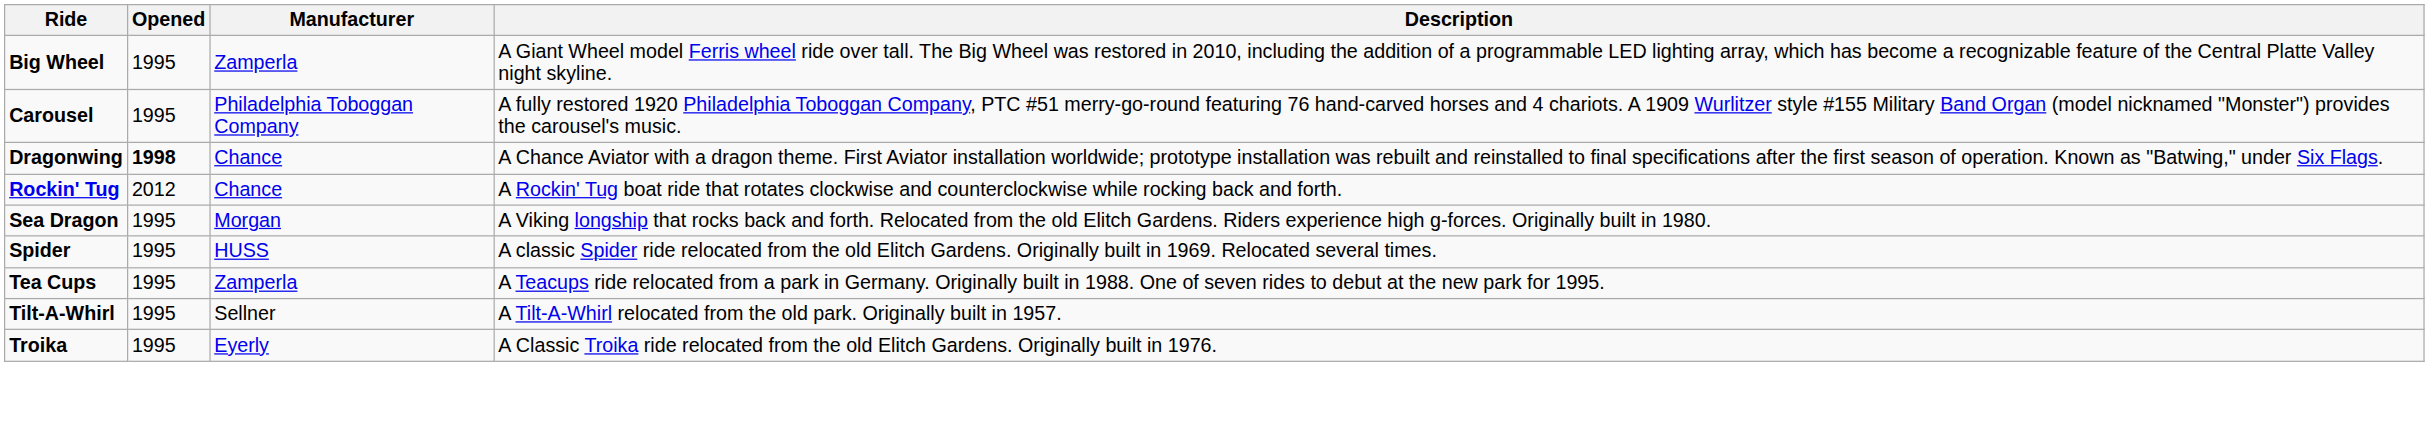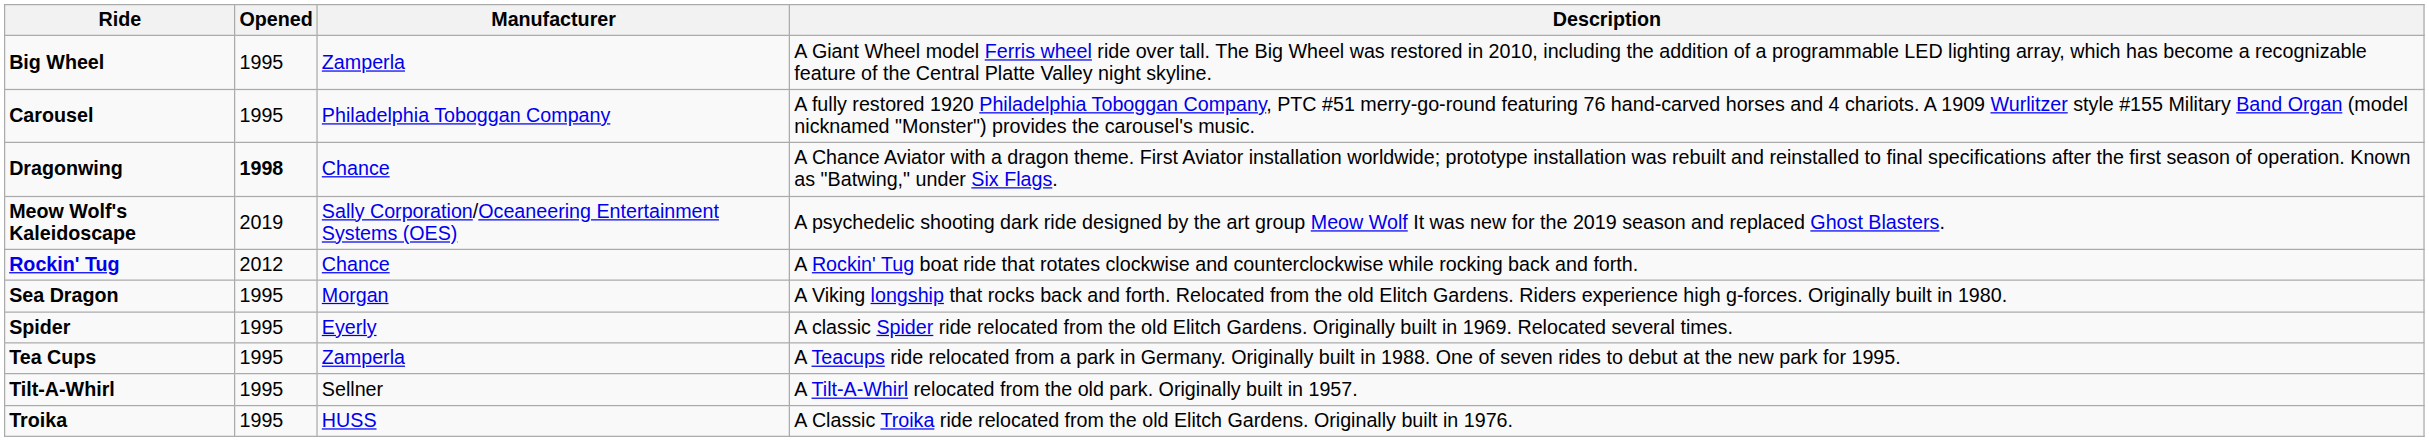 <table class="wikitable sortable">
 <tr>
 <th>Ride</th>
 <th>Opened</th>
 <th>Manufacturer</th>
 <th>Description</th>
 </tr>
 <tr>
 <td><strong>Big Wheel</strong></td>
 <td>1995</td>
 <td><a href='#'>Zamperla</a></td>
 <td>A Giant Wheel model <a href='#'>Ferris wheel</a> ride over  tall.  The Big Wheel was restored in 2010, including the addition of a programmable LED lighting array, which has become a recognizable feature of the Central Platte Valley night skyline.</td>
 </tr>
 <tr>
 <td><strong>Carousel</strong></td>
 <td>1995</td>
 <td><a href='#'>Philadelphia Toboggan Company</a></td>
 <td>A fully restored 1920 <a href='#'>Philadelphia Toboggan Company</a>, PTC #51 merry-go-round featuring 76 hand-carved horses and 4 chariots. A 1909 <a href='#'>Wurlitzer</a> style #155 Military <a href='#'>Band Organ</a> (model nicknamed "Monster") provides the carousel's music.</td>
 </tr>
 <tr>
 <td><strong>Dragonwing</strong></td>
 <td><strong>1998</strong></td>
 <td><a href='#'>Chance</a></td>
 <td>A Chance Aviator with a dragon theme. First Aviator installation worldwide; prototype installation was rebuilt and reinstalled to final specifications after the first season of operation. Known as "Batwing," under <a href='#'>Six Flags</a>.</td>
 </tr>
 <tr>
+<td><strong>Meow Wolf's Kaleidoscape</strong></td>
+<td>2019</td>
+<td><a href='#'>Sally Corporation</a>/<a href='#'>Oceaneering Entertainment Systems (OES)</a></td>
+<td>A psychedelic shooting dark ride designed by the art group <a href='#'>Meow Wolf</a>  It was new for the 2019 season and replaced <a href='#'>Ghost Blasters</a>.</td>
+</tr>
+<tr>
 <td><strong><a href='#'>Rockin' Tug</a></strong></td>
 <td>2012</td>
 <td><a href='#'>Chance</a></td>
 <td>A <a href='#'>Rockin' Tug</a> boat ride that rotates clockwise and counterclockwise while rocking back and forth.</td>
 </tr>
 <tr>
 <td><strong>Sea Dragon</strong></td>
 <td>1995</td>
 <td><a href='#'>Morgan</a></td>
 <td>A Viking <a href='#'>longship</a> that rocks back and forth. Relocated from the old Elitch Gardens. Riders experience high g-forces. Originally built in 1980.</td>
 </tr>
 <tr>
 <td><strong>Spider</strong></td>
 <td>1995</td>
-<td><a href='#'>HUSS</a></td>
+<td><a href='#'>Eyerly</a></td>
 <td>A classic <a href='#'>Spider</a> ride relocated from the old Elitch Gardens. Originally built in 1969. Relocated several times.</td>
 </tr>
 <tr>
 <td><strong>Tea Cups</strong></td>
 <td>1995</td>
 <td><a href='#'>Zamperla</a></td>
 <td>A  <a href='#'>Teacups</a> ride relocated from a park in Germany. Originally built in 1988. One of seven rides to debut at the new park for 1995.</td>
 </tr>
 <tr>
 <td><strong>Tilt-A-Whirl</strong></td>
 <td>1995</td>
 <td>Sellner</td>
 <td>A <a href='#'>Tilt-A-Whirl</a> relocated from the old park.  Originally built in 1957.</td>
 </tr>
 <tr>
 <td><strong>Troika</strong></td>
 <td>1995</td>
-<td><a href='#'>Eyerly</a></td>
+<td><a href='#'>HUSS</a></td>
 <td>A Classic <a href='#'>Troika</a> ride relocated from the old Elitch Gardens. Originally built in 1976.</td>
 </tr>
 </table>
